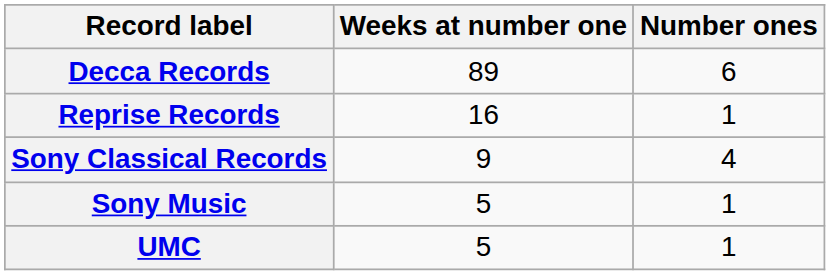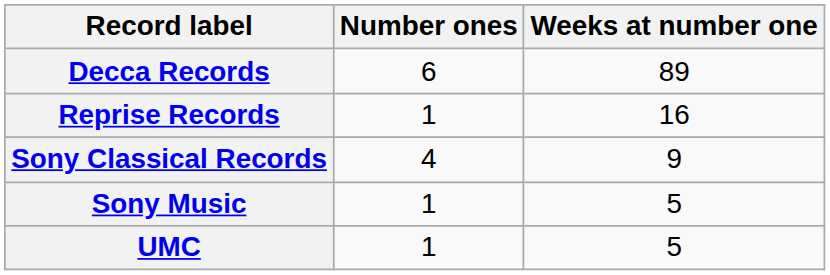 <table class="wikitable plainrowheaders sortable">
 <tr>
 <th scope=col>Record label</th>
+<th scope=col>Number ones</th>
 <th scope=col>Weeks at number one</th>
-<th scope=col>Number ones</th>
 </tr>
 <tr>
 <th scope=row><a href='#'>Decca Records</a></th>
+<td style="text-align:center;">6</td>
 <td style="text-align:center;">89</td>
-<td style="text-align:center;">6</td>
 </tr>
 <tr>
 <th scope=row><a href='#'>Reprise Records</a></th>
+<td style="text-align:center;">1</td>
 <td style="text-align:center;">16</td>
-<td style="text-align:center;">1</td>
 </tr>
 <tr>
 <th scope=row><a href='#'>Sony Classical Records</a></th>
+<td style="text-align:center;">4</td>
 <td style="text-align:center;">9</td>
-<td style="text-align:center;">4</td>
 </tr>
 <tr>
 <th scope=row><a href='#'>Sony Music</a></th>
+<td style="text-align:center;">1</td>
 <td style="text-align:center;">5</td>
-<td style="text-align:center;">1</td>
 </tr>
 <tr>
 <th scope=row><a href='#'>UMC</a></th>
+<td style="text-align:center;">1</td>
 <td style="text-align:center;">5</td>
-<td style="text-align:center;">1</td>
 </tr>
 </table>
